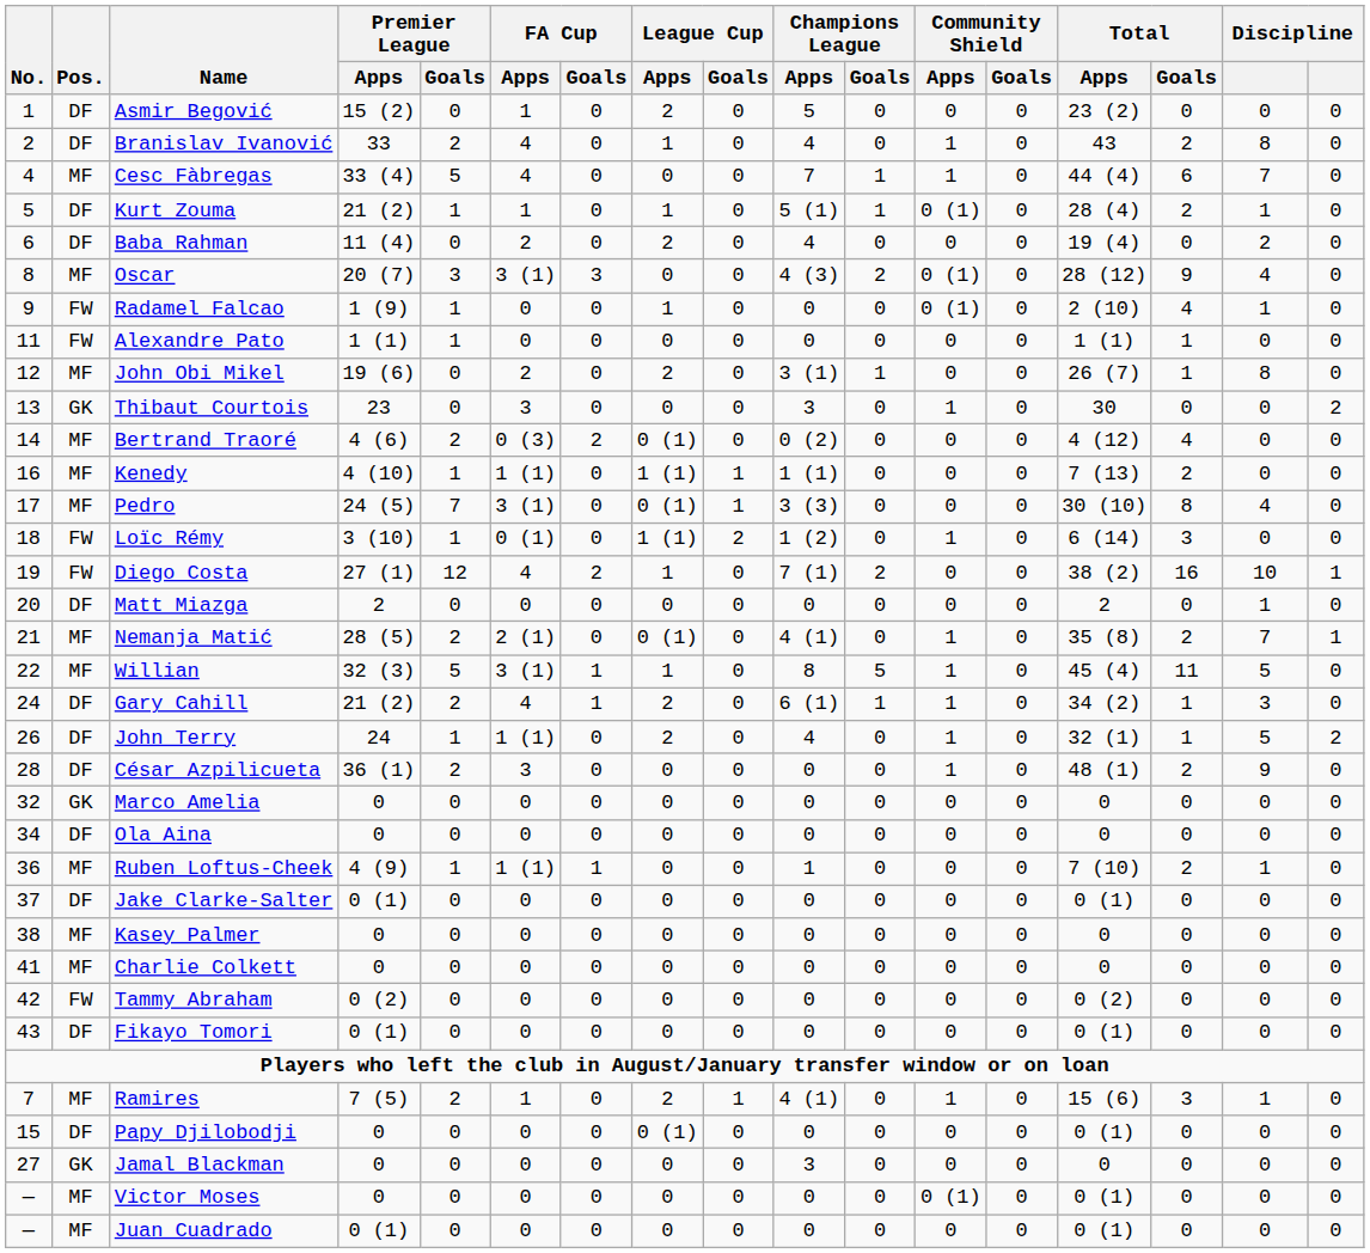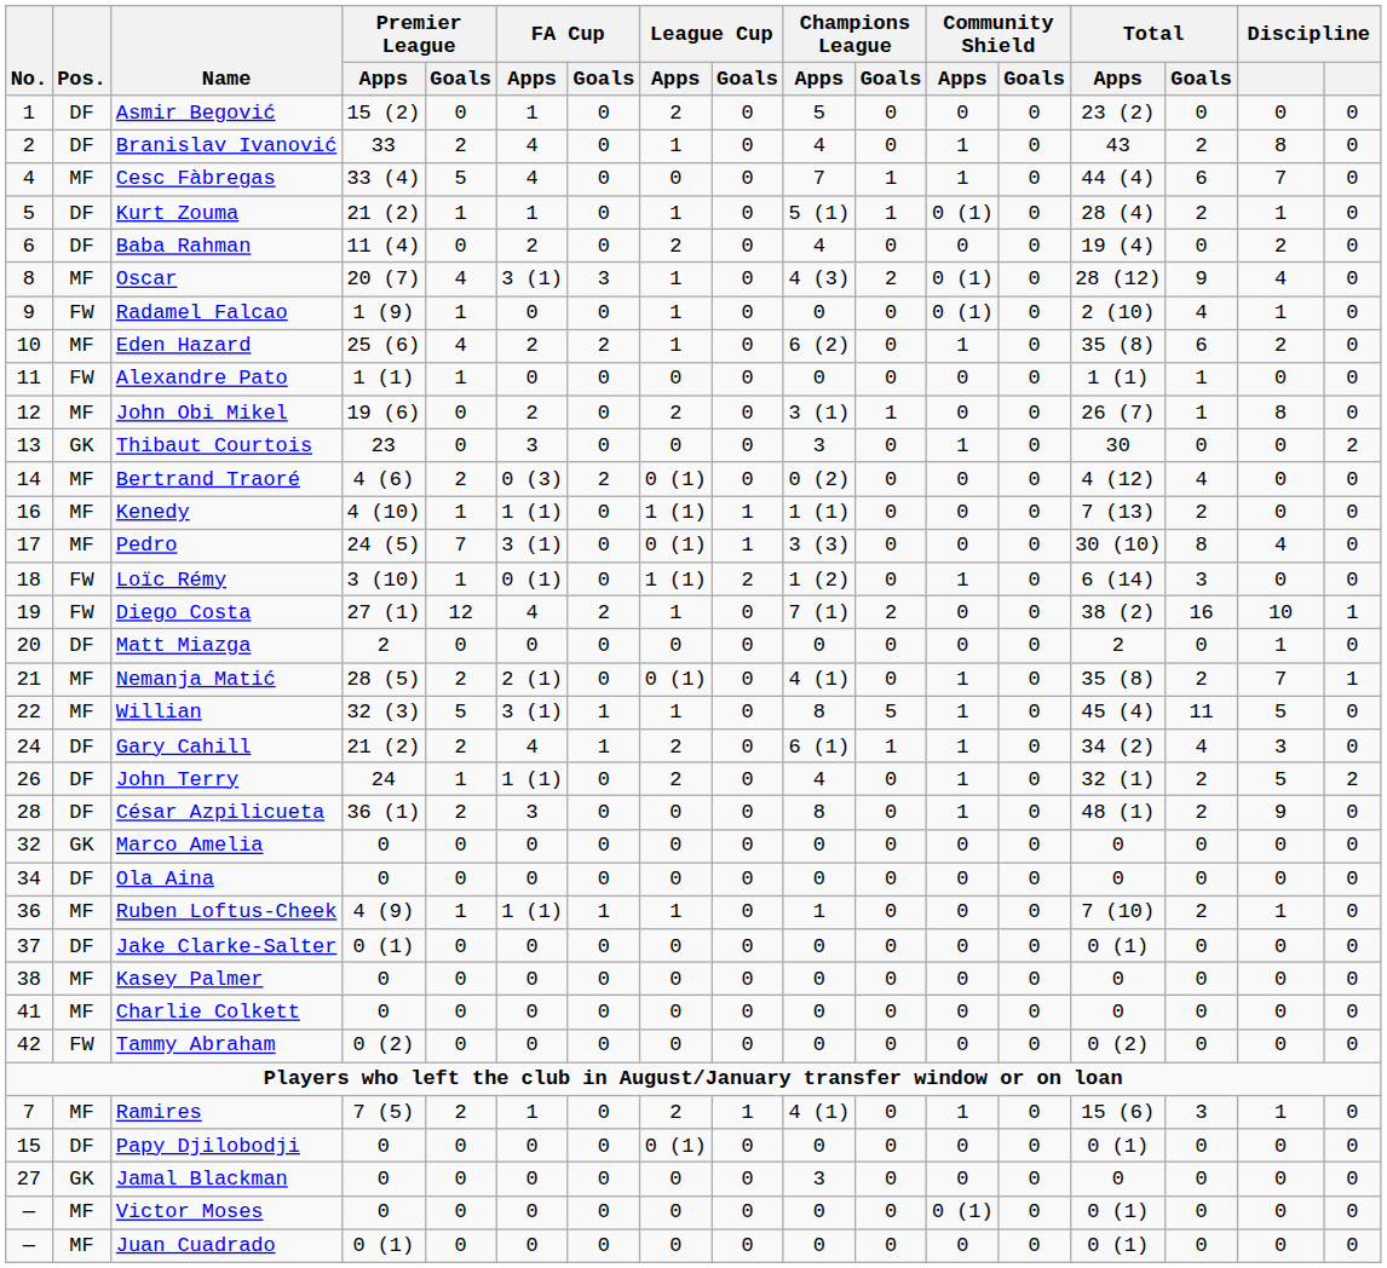 <table class="wikitable" style="text-align:center">
 <tr>
 <th rowspan="2" style="vertical-align:bottom;">No.</th>
 <th rowspan="2" style="vertical-align:bottom;">Pos.</th>
 <th rowspan="2" style="vertical-align:bottom;">Name</th>
 <th colspan="2" style="width:85px;">Premier League</th>
 <th colspan="2" style="width:85px;">FA Cup</th>
 <th colspan="2" style="width:85px;">League Cup</th>
 <th colspan="2" style="width:85px;">Champions League</th>
 <th colspan="2" style="width:85px;">Community Shield</th>
 <th colspan="2" style="width:85px;">Total</th>
 <th colspan="2" style="width:85px;">Discipline</th>
 </tr>
 <tr>
 <th>Apps</th>
 <th>Goals</th>
 <th>Apps</th>
 <th>Goals</th>
 <th>Apps</th>
 <th>Goals</th>
 <th>Apps</th>
 <th>Goals</th>
 <th>Apps</th>
 <th>Goals</th>
 <th>Apps</th>
 <th>Goals</th>
 <th></th>
 <th></th>
 </tr>
 <tr>
 <td>1</td>
 <td>DF</td>
 <td align="left"> <a href='#'>Asmir Begović</a></td>
 <td>15 (2)</td>
 <td>0</td>
 <td>1</td>
 <td>0</td>
 <td>2</td>
 <td>0</td>
 <td>5</td>
 <td>0</td>
 <td>0</td>
 <td>0</td>
 <td>23 (2)</td>
 <td>0</td>
 <td>0</td>
 <td>0</td>
 </tr>
 <tr>
 <td>2</td>
 <td>DF</td>
 <td align="left"> <a href='#'>Branislav Ivanović</a></td>
 <td>33</td>
 <td>2</td>
 <td>4</td>
 <td>0</td>
 <td>1</td>
 <td>0</td>
 <td>4</td>
 <td>0</td>
 <td>1</td>
 <td>0</td>
 <td>43</td>
 <td>2</td>
 <td>8</td>
 <td>0</td>
 </tr>
 <tr>
 <td>4</td>
 <td>MF</td>
 <td align="left"> <a href='#'>Cesc Fàbregas</a></td>
 <td>33 (4)</td>
 <td>5</td>
 <td>4</td>
 <td>0</td>
 <td>0</td>
 <td>0</td>
 <td>7</td>
 <td>1</td>
 <td>1</td>
 <td>0</td>
 <td>44 (4)</td>
 <td>6</td>
 <td>7</td>
 <td>0</td>
 </tr>
 <tr>
 <td>5</td>
 <td>DF</td>
 <td align="left"> <a href='#'>Kurt Zouma</a></td>
 <td>21 (2)</td>
 <td>1</td>
 <td>1</td>
 <td>0</td>
 <td>1</td>
 <td>0</td>
 <td>5 (1)</td>
 <td>1</td>
 <td>0 (1)</td>
 <td>0</td>
 <td>28 (4)</td>
 <td>2</td>
 <td>1</td>
 <td>0</td>
 </tr>
 <tr>
 <td>6</td>
 <td>DF</td>
 <td align="left"> <a href='#'>Baba Rahman</a></td>
 <td>11 (4)</td>
 <td>0</td>
 <td>2</td>
 <td>0</td>
 <td>2</td>
 <td>0</td>
 <td>4</td>
 <td>0</td>
 <td>0</td>
 <td>0</td>
 <td>19 (4)</td>
 <td>0</td>
 <td>2</td>
 <td>0</td>
 </tr>
 <tr>
 <td>8</td>
 <td>MF</td>
 <td align="left"> <a href='#'>Oscar</a></td>
 <td>20 (7)</td>
-<td>3</td>
+<td>4</td>
 <td>3 (1)</td>
 <td>3</td>
-<td>0</td>
+<td>1</td>
 <td>0</td>
 <td>4 (3)</td>
 <td>2</td>
 <td>0 (1)</td>
 <td>0</td>
 <td>28 (12)</td>
 <td>9</td>
 <td>4</td>
 <td>0</td>
 </tr>
 <tr>
 <td>9</td>
 <td>FW</td>
 <td align="left"> <a href='#'>Radamel Falcao</a></td>
 <td>1 (9)</td>
 <td>1</td>
 <td>0</td>
 <td>0</td>
 <td>1</td>
 <td>0</td>
 <td>0</td>
 <td>0</td>
 <td>0 (1)</td>
 <td>0</td>
 <td>2 (10)</td>
 <td>4</td>
 <td>1</td>
+<td>0</td>
+</tr>
+<tr>
+<td>10</td>
+<td>MF</td>
+<td align="left"> <a href='#'>Eden Hazard</a></td>
+<td>25 (6)</td>
+<td>4</td>
+<td>2</td>
+<td>2</td>
+<td>1</td>
+<td>0</td>
+<td>6 (2)</td>
+<td>0</td>
+<td>1</td>
+<td>0</td>
+<td>35 (8)</td>
+<td>6</td>
+<td>2</td>
 <td>0</td>
 </tr>
 <tr>
 <td>11</td>
 <td>FW</td>
 <td align="left"> <a href='#'>Alexandre Pato</a></td>
 <td>1 (1)</td>
 <td>1</td>
 <td>0</td>
 <td>0</td>
 <td>0</td>
 <td>0</td>
 <td>0</td>
 <td>0</td>
 <td>0</td>
 <td>0</td>
 <td>1 (1)</td>
 <td>1</td>
 <td>0</td>
 <td>0</td>
 </tr>
 <tr>
 <td>12</td>
 <td>MF</td>
 <td align="left"> <a href='#'>John Obi Mikel</a></td>
 <td>19 (6)</td>
 <td>0</td>
 <td>2</td>
 <td>0</td>
 <td>2</td>
 <td>0</td>
 <td>3 (1)</td>
 <td>1</td>
 <td>0</td>
 <td>0</td>
 <td>26 (7)</td>
 <td>1</td>
 <td>8</td>
 <td>0</td>
 </tr>
 <tr>
 <td>13</td>
 <td>GK</td>
 <td align="left"> <a href='#'>Thibaut Courtois</a></td>
 <td>23</td>
 <td>0</td>
 <td>3</td>
 <td>0</td>
 <td>0</td>
 <td>0</td>
 <td>3</td>
 <td>0</td>
 <td>1</td>
 <td>0</td>
 <td>30</td>
 <td>0</td>
 <td>0</td>
 <td>2</td>
 </tr>
 <tr>
 <td>14</td>
 <td>MF</td>
 <td align="left"> <a href='#'>Bertrand Traoré</a></td>
 <td>4 (6)</td>
 <td>2</td>
 <td>0 (3)</td>
 <td>2</td>
 <td>0 (1)</td>
 <td>0</td>
 <td>0 (2)</td>
 <td>0</td>
 <td>0</td>
 <td>0</td>
 <td>4 (12)</td>
 <td>4</td>
 <td>0</td>
 <td>0</td>
 </tr>
 <tr>
 <td>16</td>
 <td>MF</td>
 <td align="left"> <a href='#'>Kenedy</a></td>
 <td>4 (10)</td>
 <td>1</td>
 <td>1 (1)</td>
 <td>0</td>
 <td>1 (1)</td>
 <td>1</td>
 <td>1 (1)</td>
 <td>0</td>
 <td>0</td>
 <td>0</td>
 <td>7 (13)</td>
 <td>2</td>
 <td>0</td>
 <td>0</td>
 </tr>
 <tr>
 <td>17</td>
 <td>MF</td>
 <td align="left"> <a href='#'>Pedro</a></td>
 <td>24 (5)</td>
 <td>7</td>
 <td>3 (1)</td>
 <td>0</td>
 <td>0 (1)</td>
 <td>1</td>
 <td>3 (3)</td>
 <td>0</td>
 <td>0</td>
 <td>0</td>
 <td>30 (10)</td>
 <td>8</td>
 <td>4</td>
 <td>0</td>
 </tr>
 <tr>
 <td>18</td>
 <td>FW</td>
 <td align="left"> <a href='#'>Loïc Rémy</a></td>
 <td>3 (10)</td>
 <td>1</td>
 <td>0 (1)</td>
 <td>0</td>
 <td>1 (1)</td>
 <td>2</td>
 <td>1 (2)</td>
 <td>0</td>
 <td>1</td>
 <td>0</td>
 <td>6 (14)</td>
 <td>3</td>
 <td>0</td>
 <td>0</td>
 </tr>
 <tr>
 <td>19</td>
 <td>FW</td>
 <td align="left"> <a href='#'>Diego Costa</a></td>
 <td>27 (1)</td>
 <td>12</td>
 <td>4</td>
 <td>2</td>
 <td>1</td>
 <td>0</td>
 <td>7 (1)</td>
 <td>2</td>
 <td>0</td>
 <td>0</td>
 <td>38 (2)</td>
 <td>16</td>
 <td>10</td>
 <td>1</td>
 </tr>
 <tr>
 <td>20</td>
 <td>DF</td>
 <td align="left"> <a href='#'>Matt Miazga</a></td>
 <td>2</td>
 <td>0</td>
 <td>0</td>
 <td>0</td>
 <td>0</td>
 <td>0</td>
 <td>0</td>
 <td>0</td>
 <td>0</td>
 <td>0</td>
 <td>2</td>
 <td>0</td>
 <td>1</td>
 <td>0</td>
 </tr>
 <tr>
 <td>21</td>
 <td>MF</td>
 <td align="left"> <a href='#'>Nemanja Matić</a></td>
 <td>28 (5)</td>
 <td>2</td>
 <td>2 (1)</td>
 <td>0</td>
 <td>0 (1)</td>
 <td>0</td>
 <td>4 (1)</td>
 <td>0</td>
 <td>1</td>
 <td>0</td>
 <td>35 (8)</td>
 <td>2</td>
 <td>7</td>
 <td>1</td>
 </tr>
 <tr>
 <td>22</td>
 <td>MF</td>
 <td align="left"> <a href='#'>Willian</a></td>
 <td>32 (3)</td>
 <td>5</td>
 <td>3 (1)</td>
 <td>1</td>
 <td>1</td>
 <td>0</td>
 <td>8</td>
 <td>5</td>
 <td>1</td>
 <td>0</td>
 <td>45 (4)</td>
 <td>11</td>
 <td>5</td>
 <td>0</td>
 </tr>
 <tr>
 <td>24</td>
 <td>DF</td>
 <td align="left"> <a href='#'>Gary Cahill</a></td>
 <td>21 (2)</td>
 <td>2</td>
 <td>4</td>
 <td>1</td>
 <td>2</td>
 <td>0</td>
 <td>6 (1)</td>
 <td>1</td>
 <td>1</td>
 <td>0</td>
 <td>34 (2)</td>
-<td>1</td>
+<td>4</td>
 <td>3</td>
 <td>0</td>
 </tr>
 <tr>
 <td>26</td>
 <td>DF</td>
 <td align="left"> <a href='#'>John Terry</a></td>
 <td>24</td>
 <td>1</td>
 <td>1 (1)</td>
 <td>0</td>
 <td>2</td>
 <td>0</td>
 <td>4</td>
 <td>0</td>
 <td>1</td>
 <td>0</td>
 <td>32 (1)</td>
-<td>1</td>
+<td>2</td>
 <td>5</td>
 <td>2</td>
 </tr>
 <tr>
 <td>28</td>
 <td>DF</td>
 <td align="left"> <a href='#'>César Azpilicueta</a></td>
 <td>36 (1)</td>
 <td>2</td>
 <td>3</td>
 <td>0</td>
 <td>0</td>
 <td>0</td>
-<td>0</td>
+<td>8</td>
 <td>0</td>
 <td>1</td>
 <td>0</td>
 <td>48 (1)</td>
 <td>2</td>
 <td>9</td>
 <td>0</td>
 </tr>
 <tr>
 <td>32</td>
 <td>GK</td>
 <td align="left"> <a href='#'>Marco Amelia</a></td>
 <td>0</td>
 <td>0</td>
 <td>0</td>
 <td>0</td>
 <td>0</td>
 <td>0</td>
 <td>0</td>
 <td>0</td>
 <td>0</td>
 <td>0</td>
 <td>0</td>
 <td>0</td>
 <td>0</td>
 <td>0</td>
 </tr>
 <tr>
 <td>34</td>
 <td>DF</td>
 <td align="left"> <a href='#'>Ola Aina</a></td>
 <td>0</td>
 <td>0</td>
 <td>0</td>
 <td>0</td>
 <td>0</td>
 <td>0</td>
 <td>0</td>
 <td>0</td>
 <td>0</td>
 <td>0</td>
 <td>0</td>
 <td>0</td>
 <td>0</td>
 <td>0</td>
 </tr>
 <tr>
 <td>36</td>
 <td>MF</td>
 <td align="left"> <a href='#'>Ruben Loftus-Cheek</a></td>
 <td>4 (9)</td>
 <td>1</td>
 <td>1 (1)</td>
 <td>1</td>
-<td>0</td>
+<td>1</td>
 <td>0</td>
 <td>1</td>
 <td>0</td>
 <td>0</td>
 <td>0</td>
 <td>7 (10)</td>
 <td>2</td>
 <td>1</td>
 <td>0</td>
 </tr>
 <tr>
 <td>37</td>
 <td>DF</td>
 <td align="left"> <a href='#'>Jake Clarke-Salter</a></td>
 <td>0 (1)</td>
 <td>0</td>
 <td>0</td>
 <td>0</td>
 <td>0</td>
 <td>0</td>
 <td>0</td>
 <td>0</td>
 <td>0</td>
 <td>0</td>
 <td>0 (1)</td>
 <td>0</td>
 <td>0</td>
 <td>0</td>
 </tr>
 <tr>
 <td>38</td>
 <td>MF</td>
 <td align="left"> <a href='#'>Kasey Palmer</a></td>
 <td>0</td>
 <td>0</td>
 <td>0</td>
 <td>0</td>
 <td>0</td>
 <td>0</td>
 <td>0</td>
 <td>0</td>
 <td>0</td>
 <td>0</td>
 <td>0</td>
 <td>0</td>
 <td>0</td>
 <td>0</td>
 </tr>
 <tr>
 <td>41</td>
 <td>MF</td>
 <td align="left"> <a href='#'>Charlie Colkett</a></td>
 <td>0</td>
 <td>0</td>
 <td>0</td>
 <td>0</td>
 <td>0</td>
 <td>0</td>
 <td>0</td>
 <td>0</td>
 <td>0</td>
 <td>0</td>
 <td>0</td>
 <td>0</td>
 <td>0</td>
 <td>0</td>
 </tr>
 <tr>
 <td>42</td>
 <td>FW</td>
 <td align="left"> <a href='#'>Tammy Abraham</a></td>
 <td>0 (2)</td>
 <td>0</td>
 <td>0</td>
 <td>0</td>
 <td>0</td>
 <td>0</td>
 <td>0</td>
 <td>0</td>
 <td>0</td>
 <td>0</td>
 <td>0 (2)</td>
-<td>0</td>
-<td>0</td>
-<td>0</td>
-</tr>
-<tr>
-<td>43</td>
-<td>DF</td>
-<td align="left"> <a href='#'>Fikayo Tomori</a></td>
-<td>0 (1)</td>
-<td>0</td>
-<td>0</td>
-<td>0</td>
-<td>0</td>
-<td>0</td>
-<td>0</td>
-<td>0</td>
-<td>0</td>
-<td>0</td>
-<td>0 (1)</td>
 <td>0</td>
 <td>0</td>
 <td>0</td>
 </tr>
 <tr>
 <td colspan="17"><strong>Players who left the club in August/January transfer window or on loan</strong></td>
 </tr>
 <tr>
 <td>7</td>
 <td>MF</td>
 <td align="left"> <a href='#'>Ramires</a></td>
 <td>7 (5)</td>
 <td>2</td>
 <td>1</td>
 <td>0</td>
 <td>2</td>
 <td>1</td>
 <td>4 (1)</td>
 <td>0</td>
 <td>1</td>
 <td>0</td>
 <td>15 (6)</td>
 <td>3</td>
 <td>1</td>
 <td>0</td>
 </tr>
 <tr>
 <td>15</td>
 <td>DF</td>
 <td align="left"> <a href='#'>Papy Djilobodji</a></td>
 <td>0</td>
 <td>0</td>
 <td>0</td>
 <td>0</td>
 <td>0 (1)</td>
 <td>0</td>
 <td>0</td>
 <td>0</td>
 <td>0</td>
 <td>0</td>
 <td>0 (1)</td>
 <td>0</td>
 <td>0</td>
 <td>0</td>
 </tr>
 <tr>
 <td>27</td>
 <td>GK</td>
 <td align="left"> <a href='#'>Jamal Blackman</a></td>
 <td>0</td>
 <td>0</td>
 <td>0</td>
 <td>0</td>
 <td>0</td>
 <td>0</td>
 <td>3</td>
 <td>0</td>
 <td>0</td>
 <td>0</td>
 <td>0</td>
 <td>0</td>
 <td>0</td>
 <td>0</td>
 </tr>
 <tr>
 <td>—</td>
 <td>MF</td>
 <td align="left"> <a href='#'>Victor Moses</a></td>
 <td>0</td>
 <td>0</td>
 <td>0</td>
 <td>0</td>
 <td>0</td>
 <td>0</td>
 <td>0</td>
 <td>0</td>
 <td>0 (1)</td>
 <td>0</td>
 <td>0 (1)</td>
 <td>0</td>
 <td>0</td>
 <td>0</td>
 </tr>
 <tr>
 <td>—</td>
 <td>MF</td>
 <td align="left"> <a href='#'>Juan Cuadrado</a></td>
 <td>0 (1)</td>
 <td>0</td>
 <td>0</td>
 <td>0</td>
 <td>0</td>
 <td>0</td>
 <td>0</td>
 <td>0</td>
 <td>0</td>
 <td>0</td>
 <td>0 (1)</td>
 <td>0</td>
 <td>0</td>
 <td>0</td>
 </tr>
 </table>
